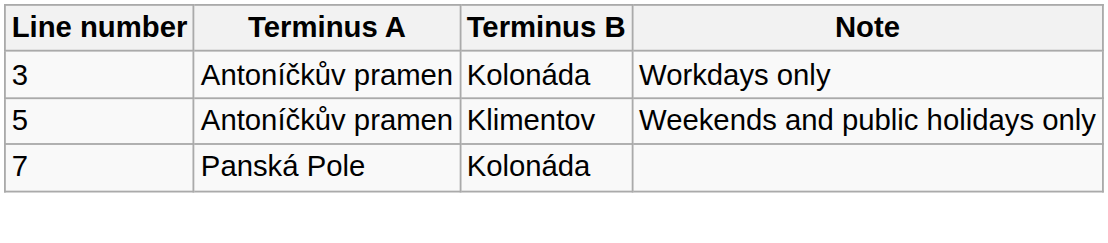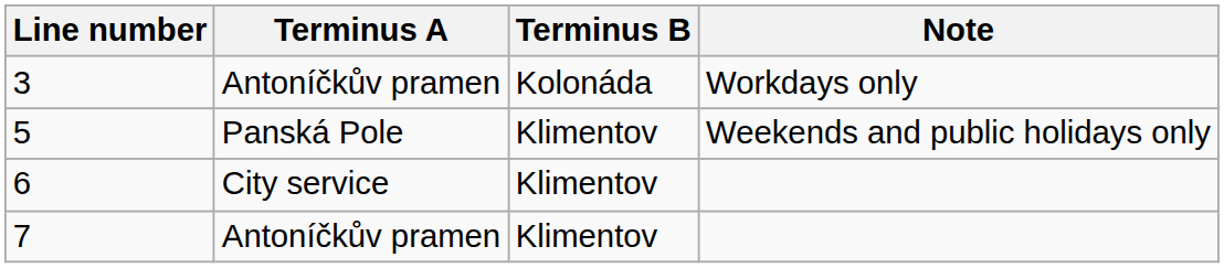 <table class="wikitable">
 <tr>
 <th>Line number</th>
 <th>Terminus A</th>
 <th>Terminus B</th>
 <th>Note</th>
 </tr>
 <tr>
 <td>3</td>
 <td>Antoníčkův pramen</td>
 <td>Kolonáda</td>
 <td>Workdays only</td>
 </tr>
 <tr>
 <td>5</td>
-<td>Antoníčkův pramen</td>
+<td>Panská Pole</td>
 <td>Klimentov</td>
 <td>Weekends and public holidays only</td>
 </tr>
 <tr>
+<td>6</td>
+<td>City service</td>
+<td>Klimentov</td>
+<td></td>
+</tr>
+<tr>
 <td>7</td>
-<td>Panská Pole</td>
-<td>Kolonáda</td>
+<td>Antoníčkův pramen</td>
+<td>Klimentov</td>
 <td></td>
 </tr>
 </table>
